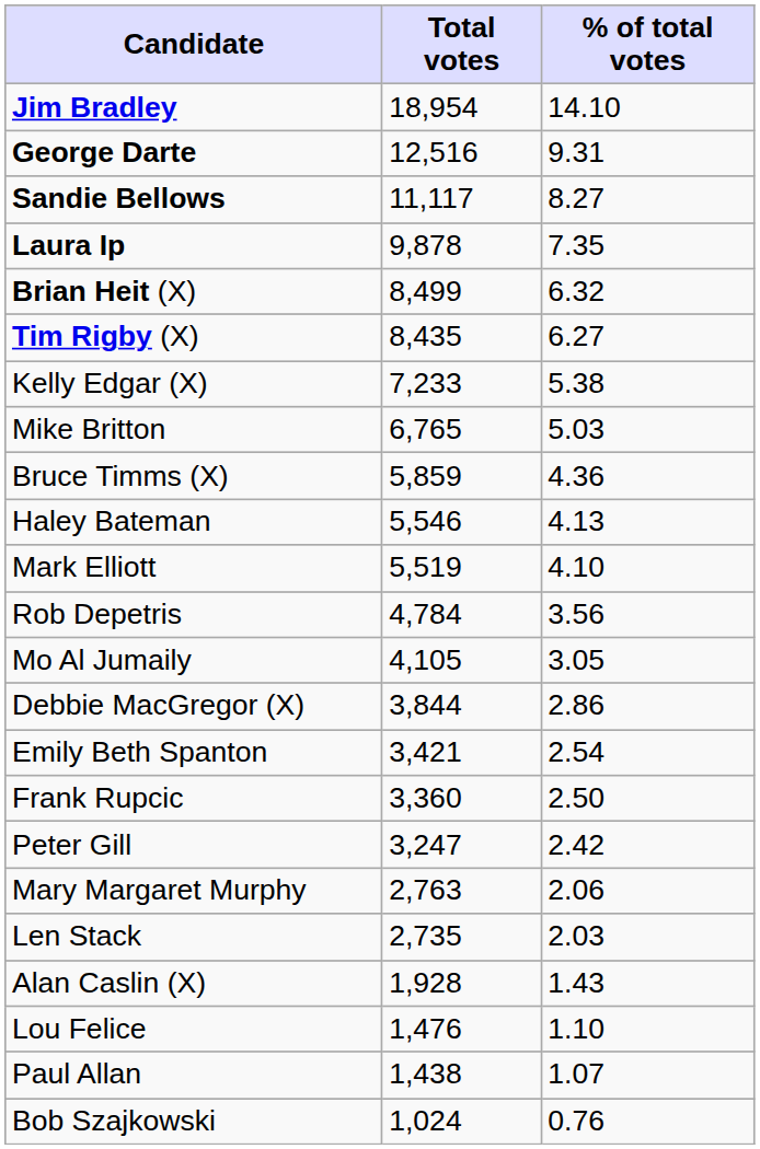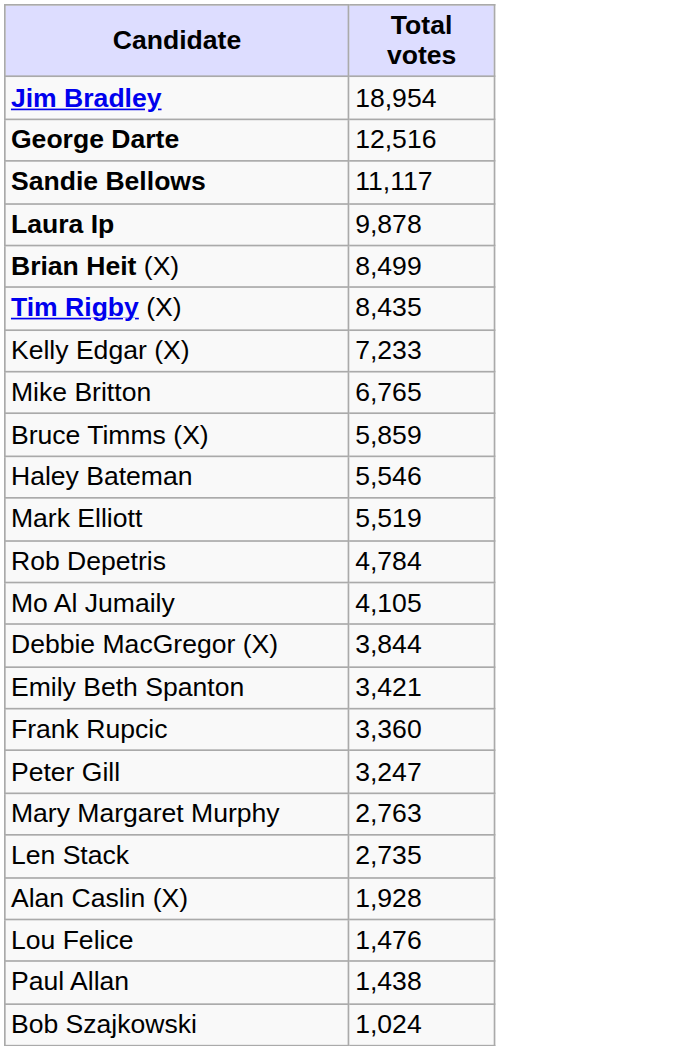 <table class="wikitable">
 <tr>
 <th style="background:#ddf; width:200px;">Candidate</th>
 <th style="background:#ddf; width:80px;">Total votes</th>
-<th style="background:#ddf; width:110px;">% of total votes</th>
 </tr>
 <tr>
 <td><strong><a href='#'>Jim Bradley</a></strong></td>
 <td>18,954</td>
-<td>14.10</td>
 </tr>
 <tr>
 <td><strong>George Darte</strong></td>
 <td>12,516</td>
-<td>9.31</td>
 </tr>
 <tr>
 <td><strong>Sandie Bellows</strong></td>
 <td>11,117</td>
-<td>8.27</td>
 </tr>
 <tr>
 <td><strong>Laura Ip</strong></td>
 <td>9,878</td>
-<td>7.35</td>
 </tr>
 <tr>
 <td><strong>Brian Heit</strong> (X)</td>
 <td>8,499</td>
-<td>6.32</td>
 </tr>
 <tr>
 <td><strong><a href='#'>Tim Rigby</a></strong> (X)</td>
 <td>8,435</td>
-<td>6.27</td>
 </tr>
 <tr>
 <td>Kelly Edgar (X)</td>
 <td>7,233</td>
-<td>5.38</td>
 </tr>
 <tr>
 <td>Mike Britton</td>
 <td>6,765</td>
-<td>5.03</td>
 </tr>
 <tr>
 <td>Bruce Timms (X)</td>
 <td>5,859</td>
-<td>4.36</td>
 </tr>
 <tr>
 <td>Haley Bateman</td>
 <td>5,546</td>
-<td>4.13</td>
 </tr>
 <tr>
 <td>Mark Elliott</td>
 <td>5,519</td>
-<td>4.10</td>
 </tr>
 <tr>
 <td>Rob Depetris</td>
 <td>4,784</td>
-<td>3.56</td>
 </tr>
 <tr>
 <td>Mo Al Jumaily</td>
 <td>4,105</td>
-<td>3.05</td>
 </tr>
 <tr>
 <td>Debbie MacGregor (X)</td>
 <td>3,844</td>
-<td>2.86</td>
 </tr>
 <tr>
 <td>Emily Beth Spanton</td>
 <td>3,421</td>
-<td>2.54</td>
 </tr>
 <tr>
 <td>Frank Rupcic</td>
 <td>3,360</td>
-<td>2.50</td>
 </tr>
 <tr>
 <td>Peter Gill</td>
 <td>3,247</td>
-<td>2.42</td>
 </tr>
 <tr>
 <td>Mary Margaret Murphy</td>
 <td>2,763</td>
-<td>2.06</td>
 </tr>
 <tr>
 <td>Len Stack</td>
 <td>2,735</td>
-<td>2.03</td>
 </tr>
 <tr>
 <td>Alan Caslin (X)</td>
 <td>1,928</td>
-<td>1.43</td>
 </tr>
 <tr>
 <td>Lou Felice</td>
 <td>1,476</td>
-<td>1.10</td>
 </tr>
 <tr>
 <td>Paul Allan</td>
 <td>1,438</td>
-<td>1.07</td>
 </tr>
 <tr>
 <td>Bob Szajkowski</td>
 <td>1,024</td>
-<td>0.76</td>
 </tr>
 </table>
